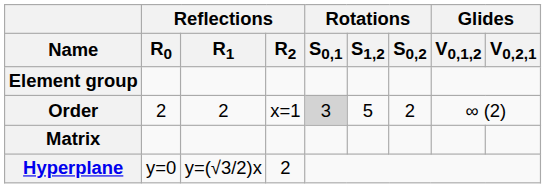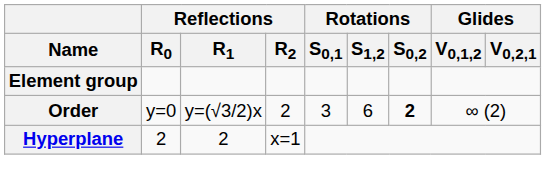 <table class=wikitable>
 <tr>
 <th></th>
 <th colspan=3>Reflections</th>
 <th colspan=3>Rotations</th>
 <th colspan=2>Glides</th>
 </tr>
 <tr>
 <th>Name</th>
 <th>R<sub>0</sub></th>
 <th>R<sub>1</sub></th>
 <th>R<sub>2</sub></th>
 <th>S<sub>0,1</sub></th>
 <th>S<sub>1,2</sub></th>
 <th>S<sub>0,2</sub></th>
 <th>V<sub>0,1,2</sub></th>
 <th>V<sub>0,2,1</sub></th>
 </tr>
 <tr align=center>
 <th>Element group</th>
 <td></td>
 <td></td>
 <td></td>
 <td></td>
 <td></td>
 <td></td>
 <td colspan=2></td>
 </tr>
 <tr align=center>
 <th>Order</th>
+<td>y=0</td>
+<td>y=(√3/2)x</td>
+<td>2</td>
+<td>3</td>
+<td>6</td>
+<td><strong>2</strong></td>
+<td colspan=2>∞ (2)</td>
+</tr>
+<tr align=center>
+<th><a href='#'>Hyperplane</a></th>
 <td>2</td>
 <td>2</td>
 <td>x=1</td>
-<td style="background: lightgrey;">3</td>
-<td>5</td>
-<td>2</td>
-<td colspan=2>∞ (2)</td>
-</tr>
-<tr align=center>
-<th>Matrix</th>
-<td><br></td>
-<td><br></td>
-<td><br></td>
-<td><br></td>
-<td><br></td>
-<td><br></td>
-<td><br></td>
-<td><br></td>
-</tr>
-<tr align=center>
-<th><a href='#'>Hyperplane</a></th>
-<td>y=0</td>
-<td>y=(√3/2)x</td>
-<td>2</td>
 </tr>
 </table>
